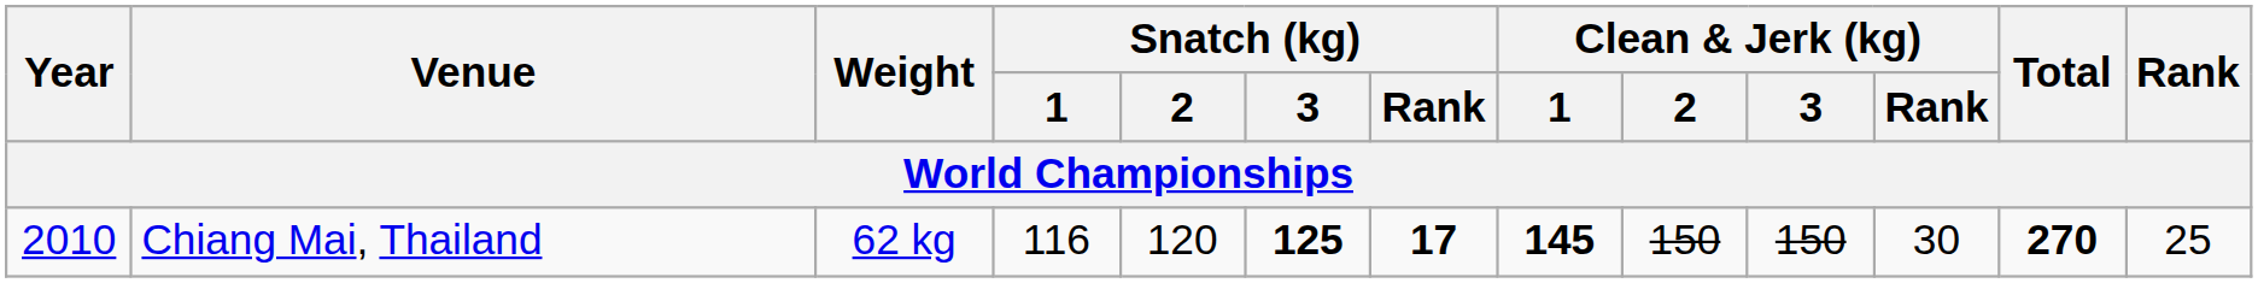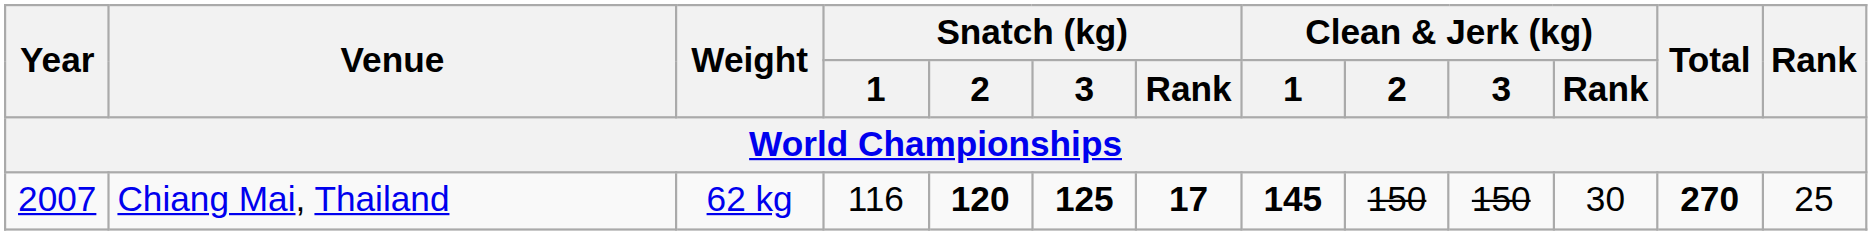 <table class = "wikitable" style="text-align:center;">
 <tr>
 <th rowspan=2 width=40>Year</th>
 <th rowspan=2 width=250>Venue</th>
 <th rowspan=2 width=60>Weight</th>
 <th colspan=4>Snatch (kg)</th>
 <th colspan=4>Clean & Jerk (kg)</th>
 <th rowspan=2 width=40>Total</th>
 <th rowspan=2 width=40>Rank</th>
 </tr>
 <tr>
 <th width=40>1</th>
 <th width=40>2</th>
 <th width=40>3</th>
 <th width=40>Rank</th>
 <th width=40>1</th>
 <th width=40>2</th>
 <th width=40>3</th>
 <th width=40>Rank</th>
 </tr>
 <tr>
 <th colspan=13><a href='#'>World Championships</a></th>
 </tr>
 <tr>
-<td><a href='#'>2010</a></td>
+<td><a href='#'>2007</a></td>
 <td align=left> <a href='#'>Chiang Mai</a>, <a href='#'>Thailand</a></td>
 <td><a href='#'>62 kg</a></td>
 <td>116</td>
-<td>120</td>
+<td><strong>120</strong></td>
 <td><strong>125</strong></td>
 <td><strong>17</strong></td>
 <td><strong>145</strong></td>
 <td><s>150</s></td>
 <td><s>150</s></td>
 <td>30</td>
 <td><strong>270</strong></td>
 <td>25</td>
 </tr>
 </table>
